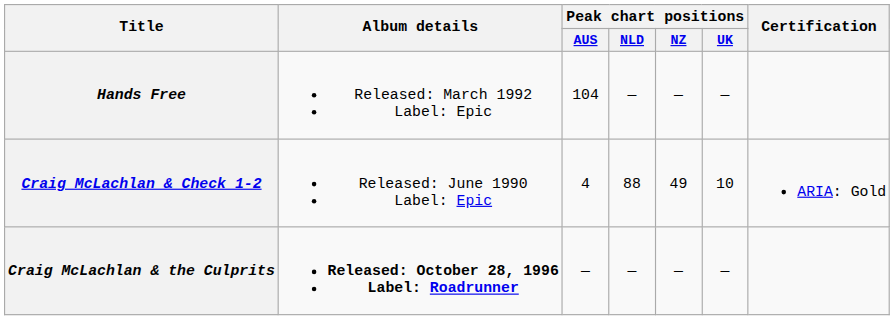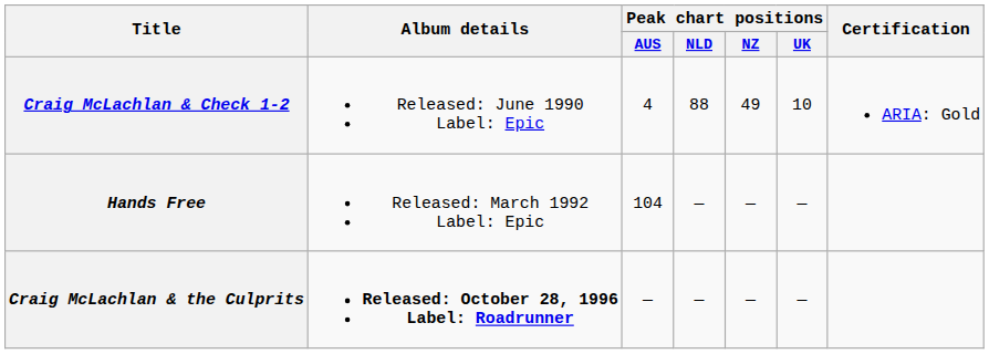 <table class="wikitable plainrowheaders" style="text-align:center;" border="1">
 <tr>
 <th scope="col" rowspan="2">Title</th>
 <th scope="col" rowspan="2">Album details</th>
 <th scope="col" colspan="4">Peak chart positions</th>
 <th scope="col" rowspan="2">Certification</th>
 </tr>
 <tr>
 <th scope="col" style="width:3em;font-size:90%;"><a href='#'>AUS</a><br></th>
 <th scope="col" style="width:3em;font-size:90%;"><a href='#'>NLD</a><br></th>
 <th scope="col" style="width:3em;font-size:90%;"><a href='#'>NZ</a><br></th>
 <th scope="col" style="width:3em;font-size:90%;"><a href='#'>UK</a><br></th>
 </tr>
 <tr>
+<th scope="row"><em><a href='#'>Craig McLachlan & Check 1-2</a></em></th>
+<td><br><ul><li>Released: June 1990</li><li>Label: <a href='#'>Epic</a></li></ul></td>
+<td align="center">4</td>
+<td align="center">88</td>
+<td align="center">49</td>
+<td align="center">10</td>
+<td><br><ul><li><a href='#'>ARIA</a>: Gold</li></ul></td>
+</tr>
+<tr>
 <th scope="row"><em>Hands Free</em></th>
 <td><br><ul><li>Released: March 1992</li><li>Label: Epic</li></ul></td>
 <td align="center">104</td>
 <td align="center">—</td>
 <td align="center">—</td>
 <td align="center">—</td>
 <td></td>
-</tr>
-<tr>
-<th scope="row"><em><a href='#'>Craig McLachlan & Check 1-2</a></em></th>
-<td><br><ul><li>Released: June 1990</li><li>Label: <a href='#'>Epic</a></li></ul></td>
-<td align="center">4</td>
-<td align="center">88</td>
-<td align="center">49</td>
-<td align="center">10</td>
-<td><br><ul><li><a href='#'>ARIA</a>: Gold</li></ul></td>
 </tr>
 <tr>
 <th scope="row"><em>Craig McLachlan & the Culprits</em></th>
 <td><strong><br><ul><li>Released: October 28, 1996</li><li>Label: <a href='#'>Roadrunner</a></li></ul></strong></td>
 <td align="center">—</td>
 <td align="center">—</td>
 <td align="center">—</td>
 <td align="center">—</td>
 <td></td>
 </tr>
 </table>
